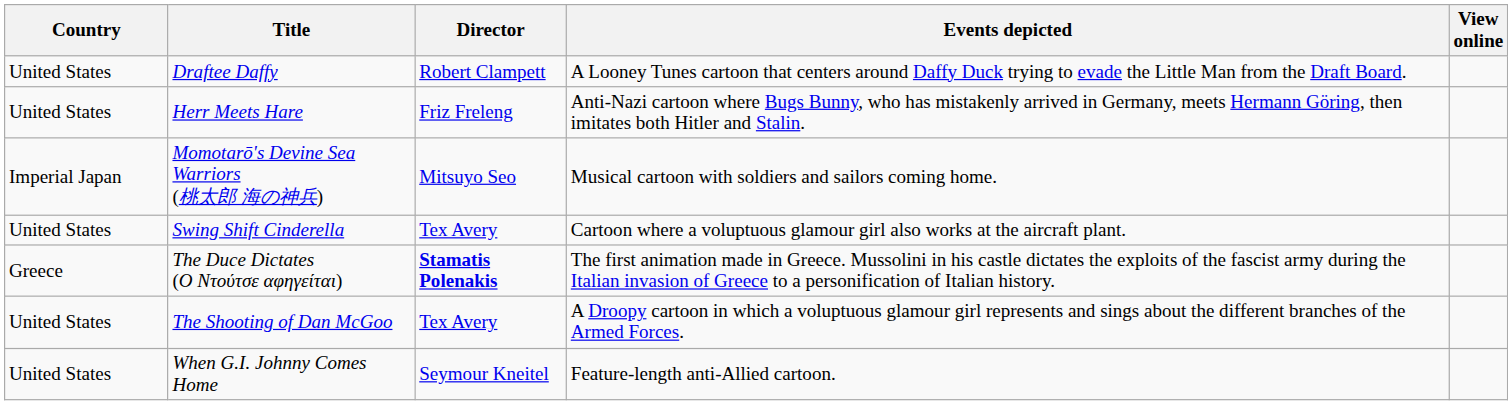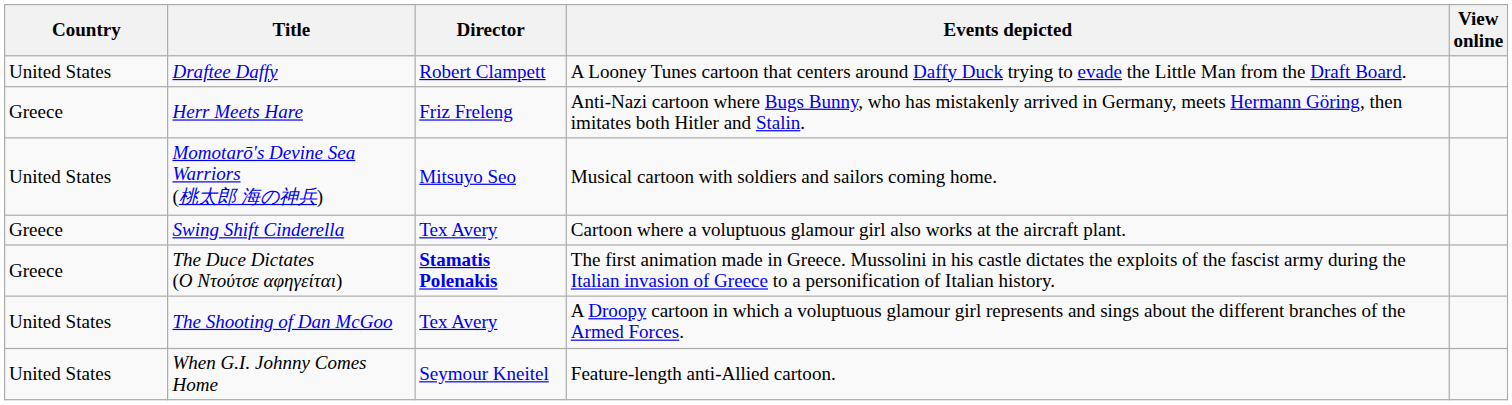 <table class="wikitable" width="100%">
 <tr>
 <th width=130>Country</th>
 <th width=200>Title</th>
 <th width=120>Director</th>
 <th>Events depicted</th>
 <th>View<br>online</th>
 </tr>
 <tr>
 <td>United States</td>
 <td><em><a href='#'>Draftee Daffy</a></em></td>
 <td><a href='#'>Robert Clampett</a></td>
 <td>A Looney Tunes cartoon that centers around <a href='#'>Daffy Duck</a> trying to <a href='#'>evade</a> the Little Man from the <a href='#'>Draft Board</a>.</td>
 <td></td>
 </tr>
 <tr>
-<td>United States</td>
+<td>Greece</td>
 <td><em><a href='#'>Herr Meets Hare</a></em></td>
 <td><a href='#'>Friz Freleng</a></td>
 <td>Anti-Nazi cartoon where <a href='#'>Bugs Bunny</a>, who has mistakenly arrived in Germany, meets <a href='#'>Hermann Göring</a>, then imitates both Hitler and <a href='#'>Stalin</a>.</td>
 <td></td>
 </tr>
 <tr>
-<td>Imperial Japan</td>
+<td>United States</td>
 <td><em><a href='#'>Momotarō's Devine Sea Warriors</a></em><br>(<em><a href='#'>桃太郎 海の神兵</a></em>)</td>
 <td><a href='#'>Mitsuyo Seo</a></td>
 <td>Musical cartoon with soldiers and sailors coming home.</td>
 <td></td>
 </tr>
 <tr>
-<td>United States</td>
+<td>Greece</td>
 <td><em><a href='#'>Swing Shift Cinderella</a></em></td>
 <td><a href='#'>Tex Avery</a></td>
 <td>Cartoon where a voluptuous glamour girl also works at the aircraft plant.</td>
 <td></td>
 </tr>
 <tr>
 <td>Greece</td>
 <td><em>The Duce Dictates</em><br>(<em>Ο Ντούτσε αφηγείται</em>)</td>
 <td><strong><a href='#'>Stamatis Polenakis</a></strong></td>
 <td>The first animation made in Greece. Mussolini in his castle dictates the exploits of the fascist army during the <a href='#'>Italian invasion of Greece</a> to a personification of Italian history.</td>
 <td></td>
 </tr>
 <tr>
 <td>United States</td>
 <td><em><a href='#'>The Shooting of Dan McGoo</a></em></td>
 <td><a href='#'>Tex Avery</a></td>
 <td>A <a href='#'>Droopy</a> cartoon in which a voluptuous glamour girl represents and sings about the different branches of the <a href='#'>Armed Forces</a>.</td>
 <td></td>
 </tr>
 <tr>
 <td>United States</td>
 <td><em>When G.I. Johnny Comes Home</em></td>
 <td><a href='#'>Seymour Kneitel</a></td>
 <td>Feature-length anti-Allied cartoon.</td>
 <td></td>
 </tr>
 </table>
